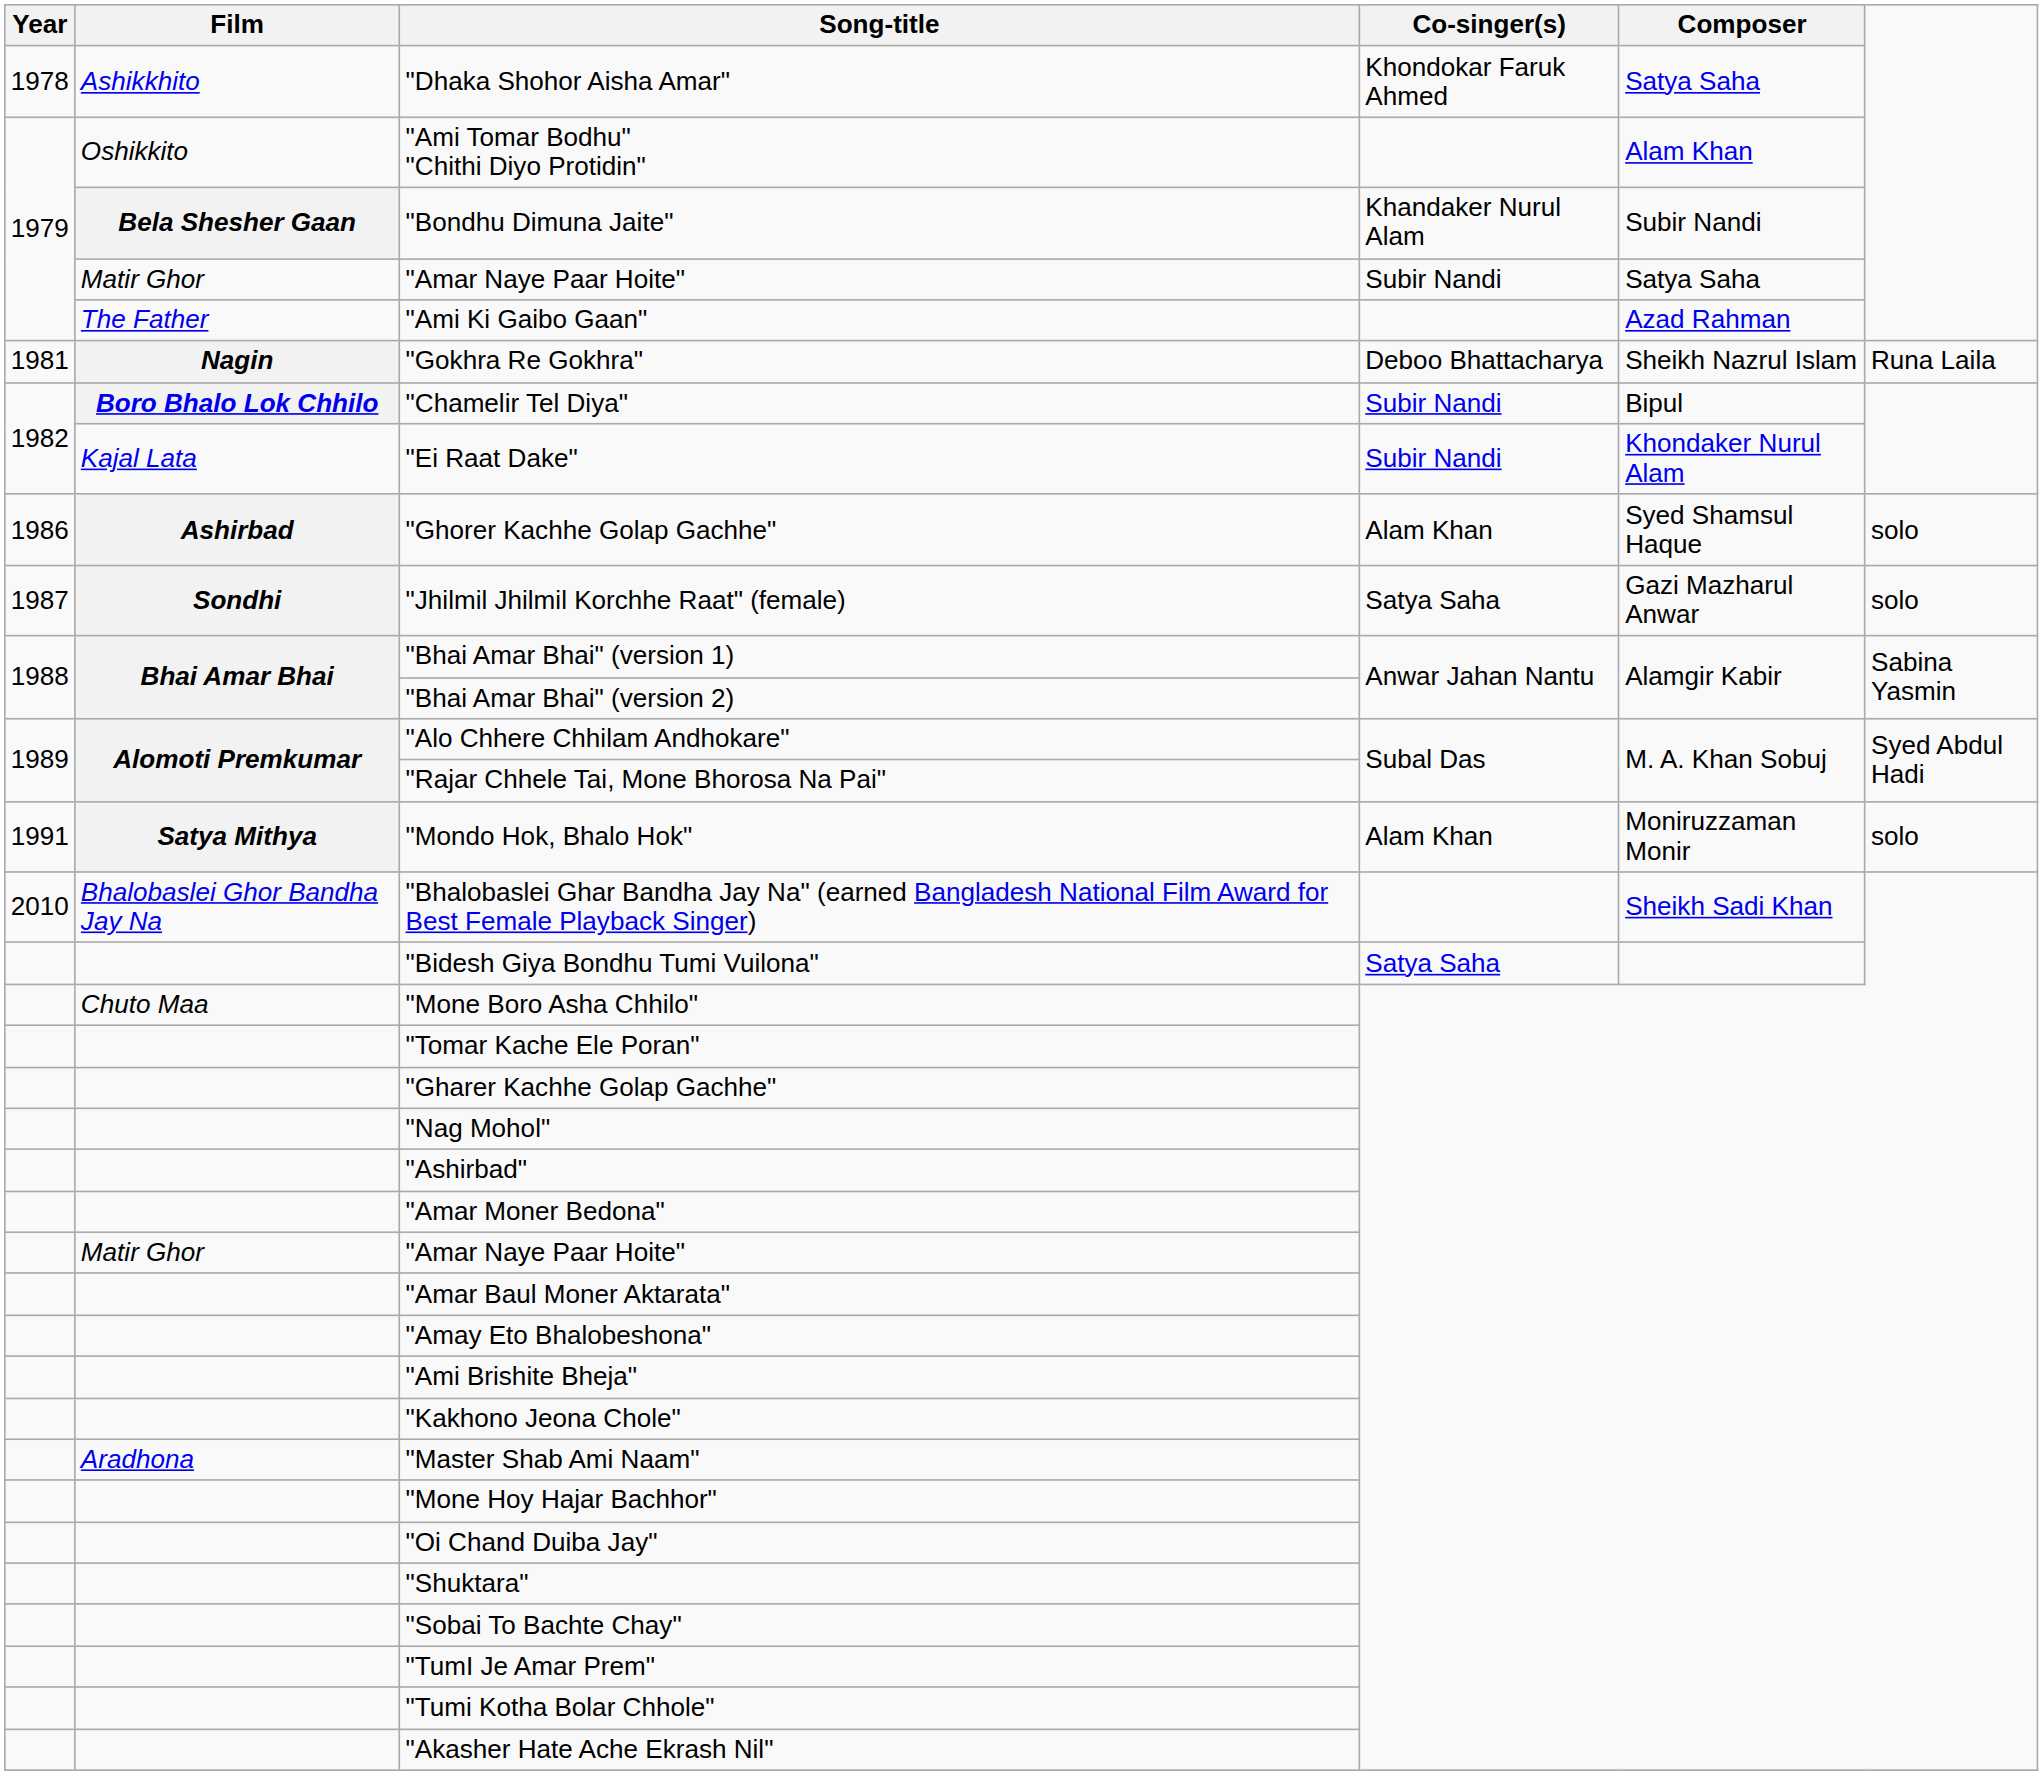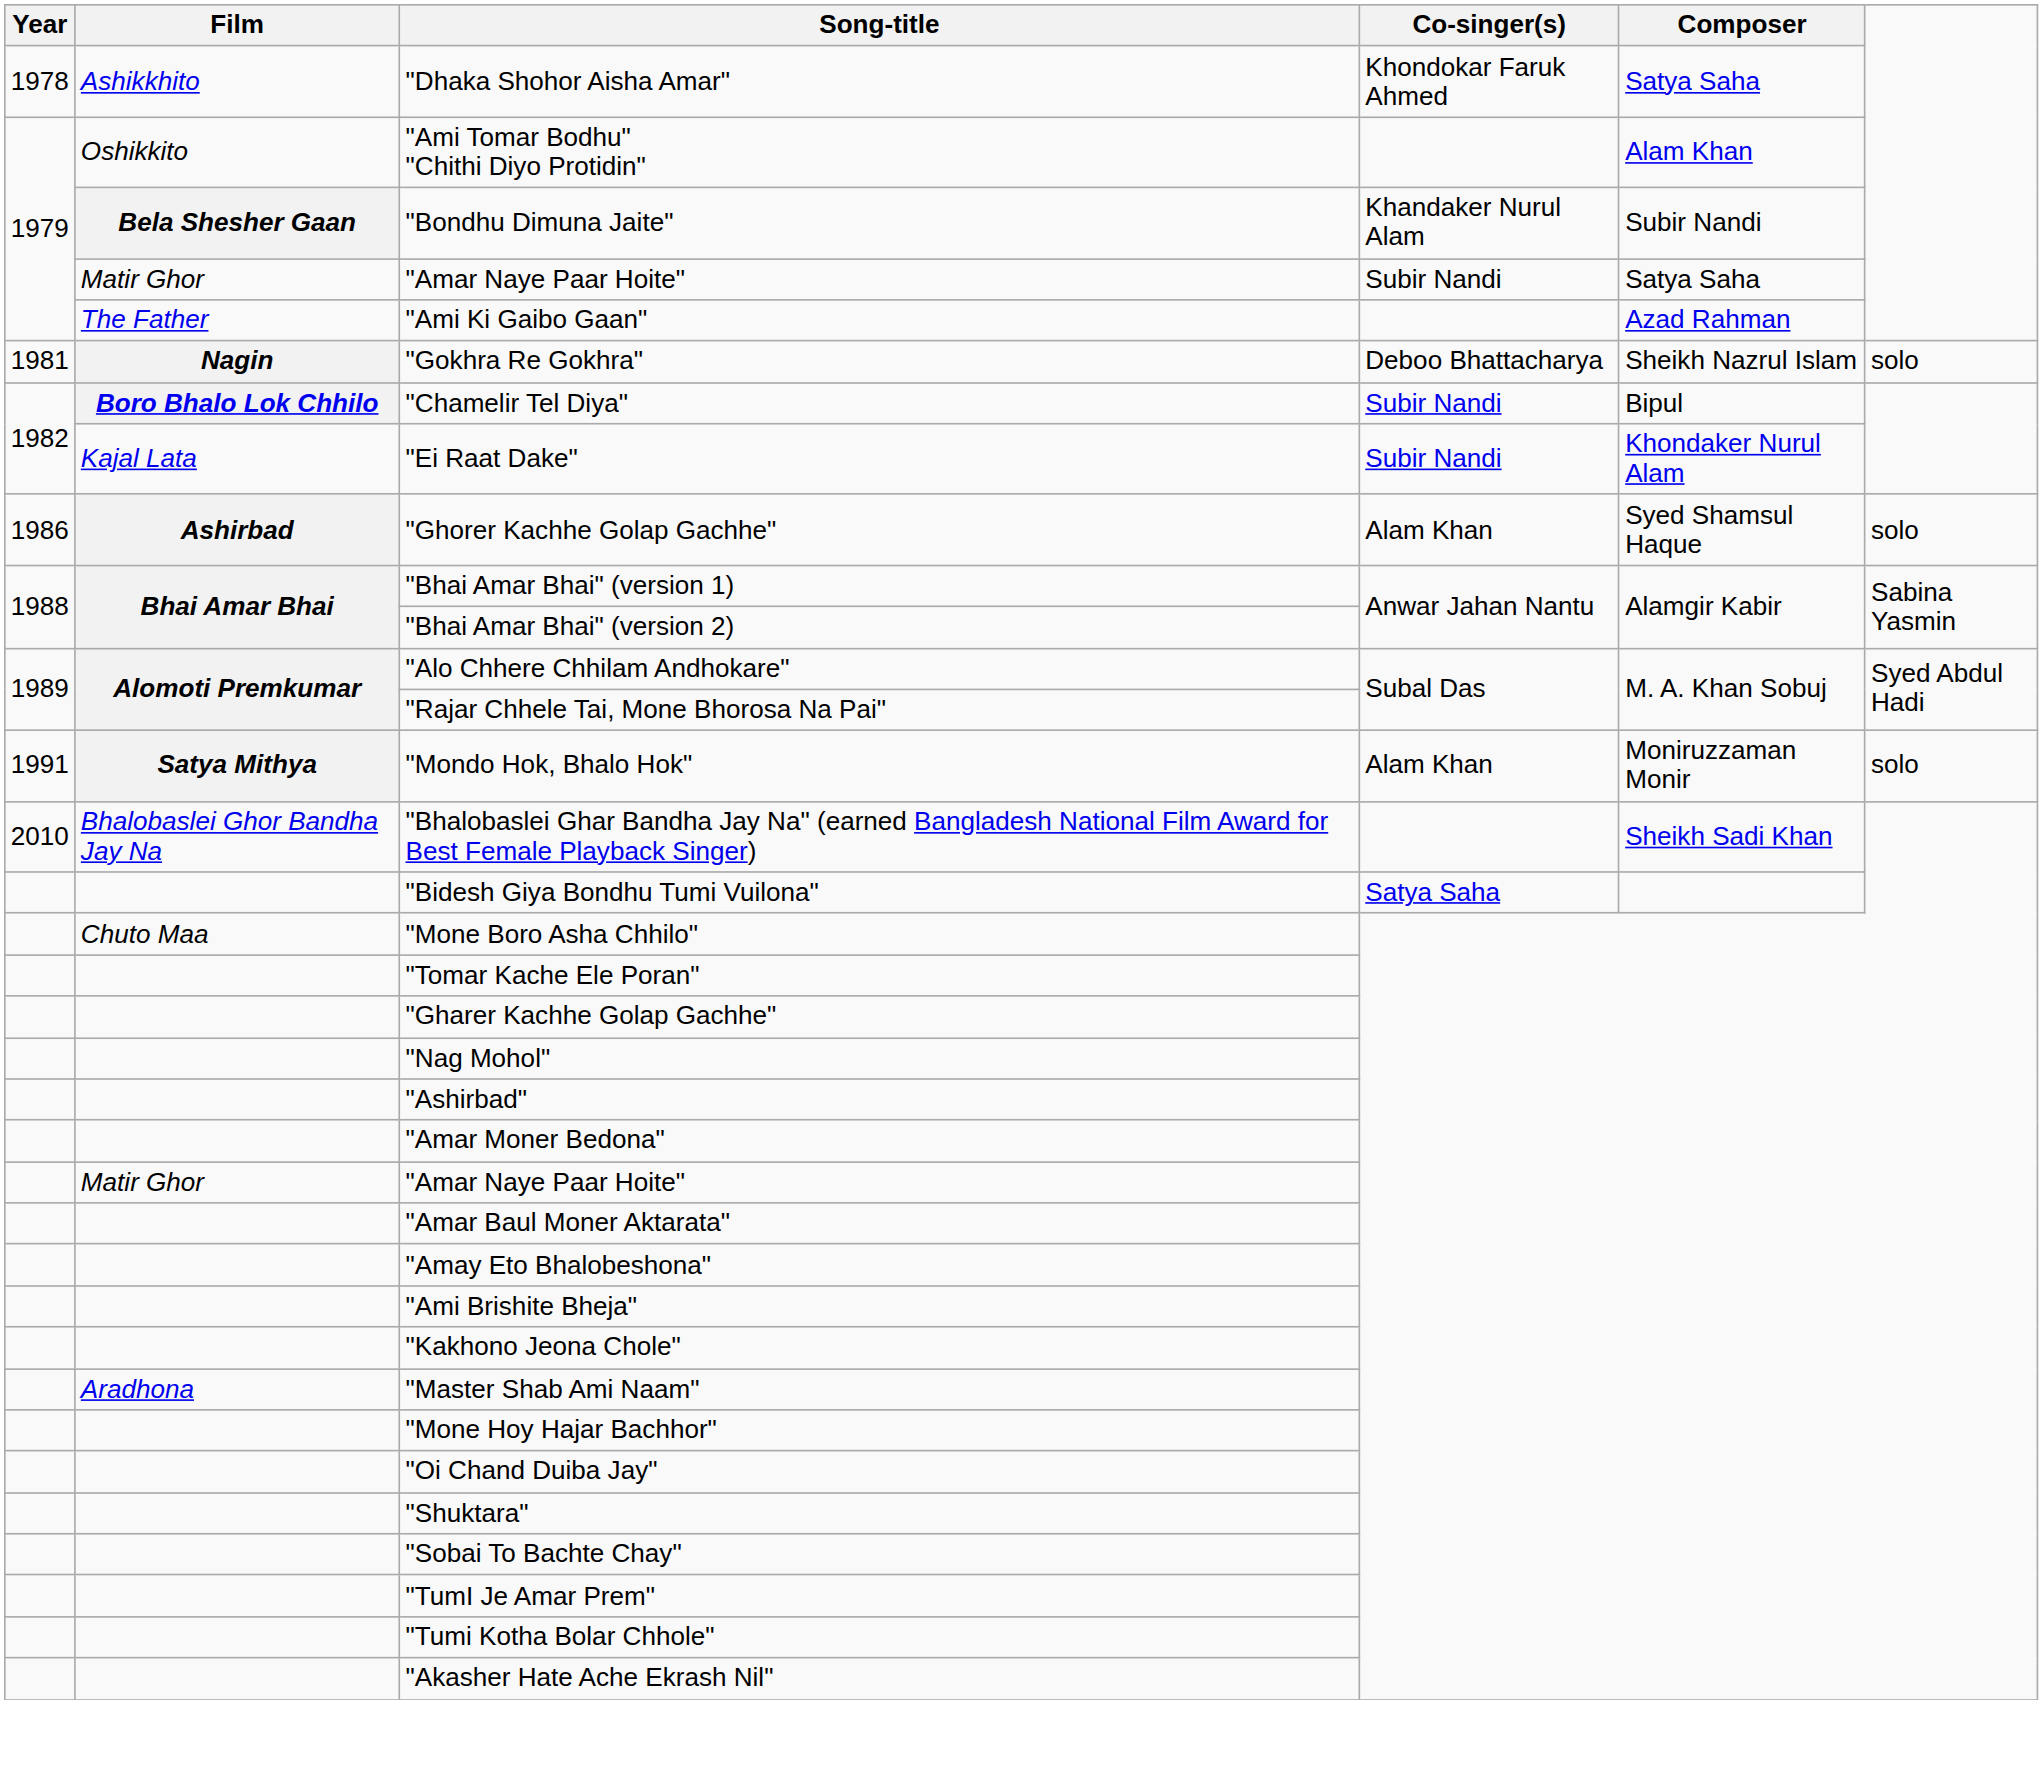 <table class="wikitable">
 <tr>
 <th>Year</th>
 <th>Film</th>
 <th>Song-title</th>
 <th>Co-singer(s)</th>
 <th>Composer</th>
 </tr>
 <tr>
 <td>1978</td>
 <td span="2"><em><a href='#'>Ashikkhito</a></em></td>
 <td>"Dhaka Shohor Aisha Amar" </td>
 <td>Khondokar Faruk Ahmed</td>
 <td span="2"><a href='#'>Satya Saha</a><br></td>
 </tr>
 <tr>
 <td rowspan="4">1979</td>
 <td><em>Oshikkito</em></td>
 <td>"Ami Tomar Bodhu"<br>"Chithi Diyo Protidin"</td>
 <td> </td>
 <td span="2"><a href='#'>Alam Khan</a></td>
 </tr>
 <tr>
 <th><em>Bela Shesher Gaan</em></th>
 <td>"Bondhu Dimuna Jaite"</td>
 <td>Khandaker Nurul Alam</td>
 <td>Subir Nandi</td>
 </tr>
 <tr>
 <td><em>Matir Ghor</em></td>
 <td>"Amar Naye Paar Hoite"</td>
 <td>Subir Nandi</td>
 <td>Satya Saha</td>
 </tr>
 <tr>
 <td><em><a href='#'>The Father</a></em></td>
 <td>"Ami Ki Gaibo Gaan"</td>
 <td> </td>
 <td><a href='#'>Azad Rahman</a></td>
 </tr>
 <tr>
 <td>1981</td>
 <th rowspan=><em>Nagin</em></th>
 <td>"Gokhra Re Gokhra"</td>
 <td rowspan=>Deboo Bhattacharya</td>
 <td>Sheikh Nazrul Islam</td>
-<td>Runa Laila</td>
+<td>solo</td>
 </tr>
 <tr>
 <td rowspan=2>1982</td>
 <th><em><a href='#'>Boro Bhalo Lok Chhilo</a></em></th>
 <td>"Chamelir Tel Diya"</td>
 <td><a href='#'>Subir Nandi</a></td>
 <td>Bipul</td>
 </tr>
 <tr>
 <td span="1"><em><a href='#'>Kajal Lata</a></em></td>
 <td>"Ei Raat Dake" </td>
 <td><a href='#'>Subir Nandi</a></td>
 <td><a href='#'>Khondaker Nurul Alam</a></td>
 </tr>
 <tr>
 <td Rowspan=1>1986</td>
 <th rowspan=1><em>Ashirbad</em></th>
 <td>"Ghorer Kachhe Golap Gachhe"</td>
 <td rowspan=1>Alam Khan</td>
 <td rowspan=1>Syed Shamsul Haque</td>
-<td>solo</td>
-</tr>
-<tr>
-<td>1987</td>
-<th rowspan=><em>Sondhi</em></th>
-<td>"Jhilmil Jhilmil Korchhe Raat" (female)</td>
-<td rowspan=>Satya Saha</td>
-<td rowspan=>Gazi Mazharul Anwar</td>
 <td>solo</td>
 </tr>
 <tr>
 <td rowspan=2>1988</td>
 <th Rowspan=2><em>Bhai Amar Bhai</em></th>
 <td>"Bhai Amar Bhai" (version 1)</td>
 <td rowspan=2>Anwar Jahan Nantu</td>
 <td rowspan=2>Alamgir Kabir</td>
 <td rowspan=2>Sabina Yasmin</td>
 </tr>
 <tr>
 <td>"Bhai Amar Bhai" (version 2)</td>
 </tr>
 <tr>
 <td rowspan=2>1989</td>
 <th rowspan=2><em>Alomoti Premkumar</em></th>
 <td>"Alo Chhere Chhilam Andhokare"</td>
 <td rowspan=2>Subal Das</td>
 <td rowspan=2>M. A. Khan Sobuj</td>
 <td rowspan=2>Syed Abdul Hadi</td>
 </tr>
 <tr>
 <td>"Rajar Chhele Tai, Mone Bhorosa Na Pai"</td>
 </tr>
 <tr>
 <td>1991</td>
 <th rowspan=><em>Satya Mithya</em></th>
 <td>"Mondo Hok, Bhalo Hok"</td>
 <td rowspan=>Alam Khan</td>
 <td rowspan=>Moniruzzaman Monir</td>
 <td>solo</td>
 </tr>
 <tr>
 <td>2010</td>
 <td span="1"><em><a href='#'>Bhalobaslei Ghor Bandha Jay Na</a></em></td>
 <td>"Bhalobaslei Ghar Bandha Jay Na" (earned <a href='#'>Bangladesh National Film Award for Best Female Playback Singer</a>)</td>
 <td> </td>
 <td><a href='#'>Sheikh Sadi Khan</a></td>
 </tr>
 <tr>
 <td></td>
 <td></td>
 <td>"Bidesh Giya Bondhu Tumi Vuilona"</td>
 <td><a href='#'>Satya Saha</a></td>
 <td></td>
 </tr>
 <tr>
 <td></td>
 <td><em>Chuto Maa</em></td>
 <td>"Mone Boro Asha Chhilo"</td>
 </tr>
 <tr>
 <td></td>
 <td></td>
 <td>"Tomar Kache Ele Poran"</td>
 </tr>
 <tr>
 <td></td>
 <td></td>
 <td>"Gharer Kachhe Golap Gachhe"</td>
 </tr>
 <tr>
 <td></td>
 <td></td>
 <td>"Nag Mohol"</td>
 </tr>
 <tr>
 <td></td>
 <td></td>
 <td>"Ashirbad"</td>
 </tr>
 <tr>
 <td></td>
 <td></td>
 <td>"Amar Moner Bedona"</td>
 </tr>
 <tr>
 <td></td>
 <td><em>Matir Ghor</em></td>
 <td>"Amar Naye Paar Hoite"</td>
 </tr>
 <tr>
 <td></td>
 <td></td>
 <td>"Amar Baul Moner Aktarata"</td>
 </tr>
 <tr>
 <td></td>
 <td></td>
 <td>"Amay Eto Bhalobeshona" </td>
 </tr>
 <tr>
 <td></td>
 <td></td>
 <td>"Ami Brishite Bheja"</td>
 </tr>
 <tr>
 <td></td>
 <td></td>
 <td>"Kakhono Jeona Chole"</td>
 </tr>
 <tr>
 <td></td>
 <td span="2"><em><a href='#'>Aradhona</a></em></td>
 <td>"Master Shab Ami Naam"</td>
 </tr>
 <tr>
 <td></td>
 <td></td>
 <td>"Mone Hoy Hajar Bachhor"</td>
 </tr>
 <tr>
 <td></td>
 <td></td>
 <td>"Oi Chand Duiba Jay"</td>
 </tr>
 <tr>
 <td></td>
 <td></td>
 <td>"Shuktara"</td>
 </tr>
 <tr>
 <td></td>
 <td></td>
 <td>"Sobai To Bachte Chay"</td>
 </tr>
 <tr>
 <td></td>
 <td></td>
 <td>"TumI Je Amar Prem"</td>
 </tr>
 <tr>
 <td></td>
 <td></td>
 <td>"Tumi Kotha Bolar Chhole"</td>
 </tr>
 <tr>
 <td></td>
 <td></td>
 <td>"Akasher Hate Ache Ekrash Nil"</td>
 </tr>
 </table>
